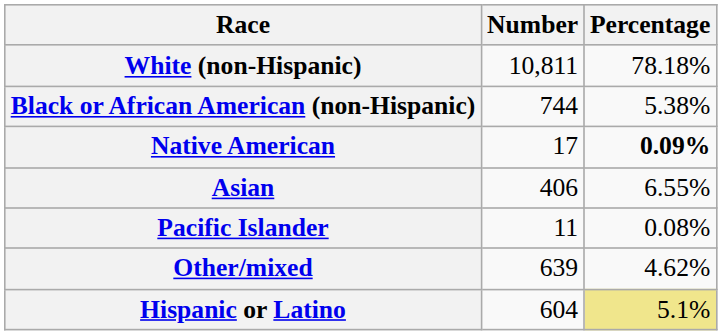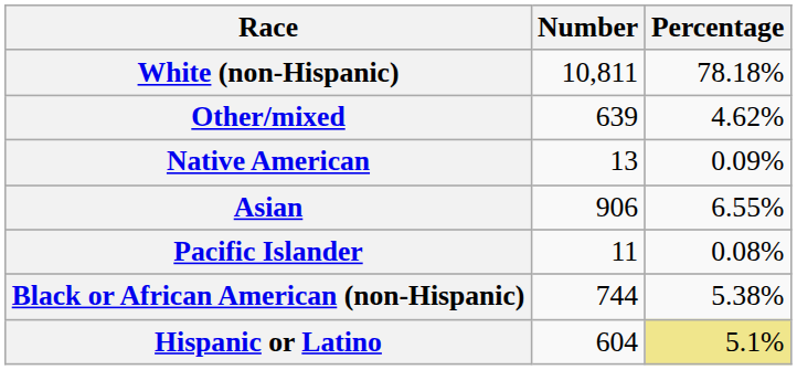 <table class="wikitable" style="text-align:right">
 <tr>
 <th scope="col">Race</th>
 <th scope="col">Number</th>
 <th scope="col">Percentage</th>
 </tr>
 <tr>
 <th scope="row"><a href='#'>White</a> (non-Hispanic)</th>
 <td>10,811</td>
 <td>78.18%</td>
 </tr>
 <tr>
-<th scope="row"><a href='#'>Black or African American</a> (non-Hispanic)</th>
-<td>744</td>
-<td>5.38%</td>
+<th scope="row"><a href='#'>Other/mixed</a></th>
+<td>639</td>
+<td>4.62%</td>
 </tr>
 <tr>
 <th scope="row"><a href='#'>Native American</a></th>
-<td>17</td>
-<td><strong>0.09%</strong></td>
+<td>13</td>
+<td>0.09%</td>
 </tr>
 <tr>
 <th scope="row"><a href='#'>Asian</a></th>
-<td>406</td>
+<td>906</td>
 <td>6.55%</td>
 </tr>
 <tr>
 <th scope="row"><a href='#'>Pacific Islander</a></th>
 <td>11</td>
 <td>0.08%</td>
 </tr>
 <tr>
-<th scope="row"><a href='#'>Other/mixed</a></th>
-<td>639</td>
-<td>4.62%</td>
+<th scope="row"><a href='#'>Black or African American</a> (non-Hispanic)</th>
+<td>744</td>
+<td>5.38%</td>
 </tr>
 <tr>
 <th scope="row"><a href='#'>Hispanic</a> or <a href='#'>Latino</a></th>
 <td>604</td>
 <td style="background: khaki;">5.1%</td>
 </tr>
 </table>
